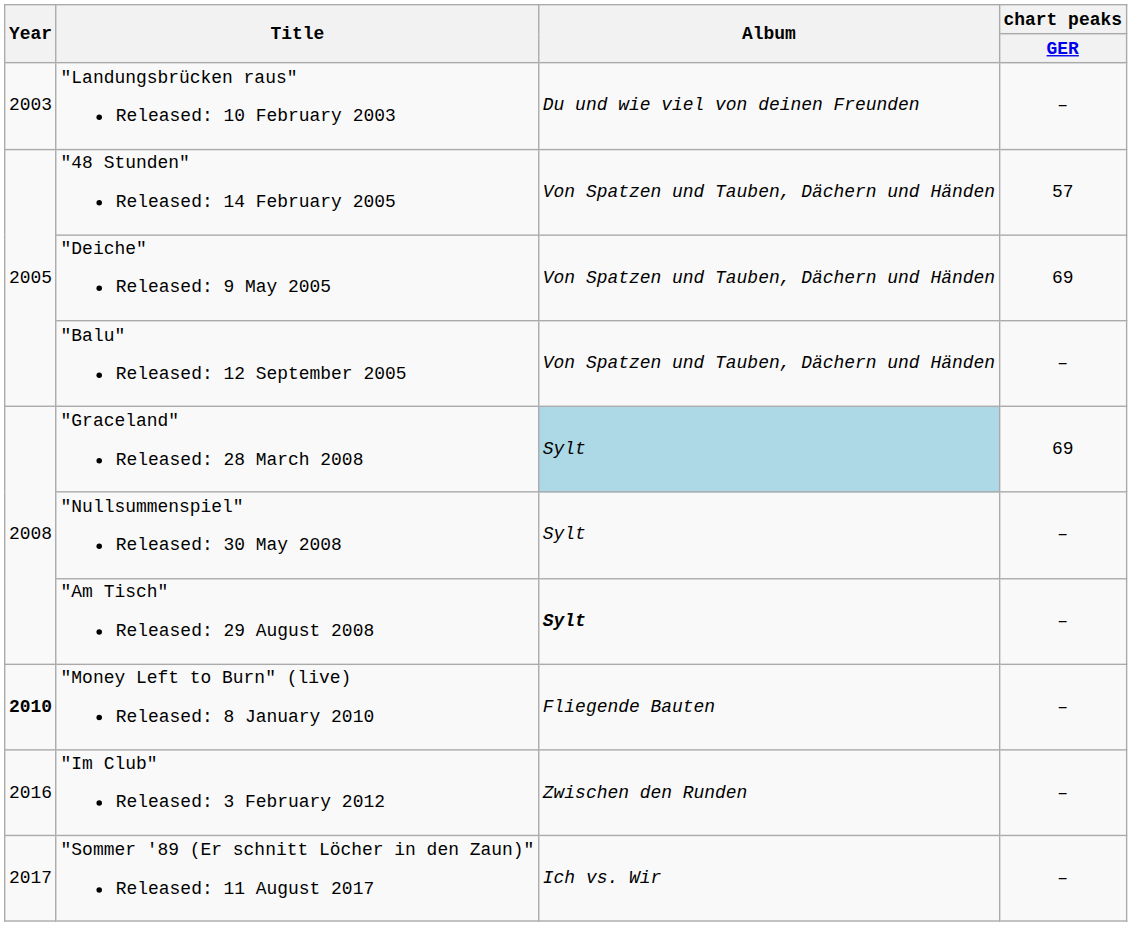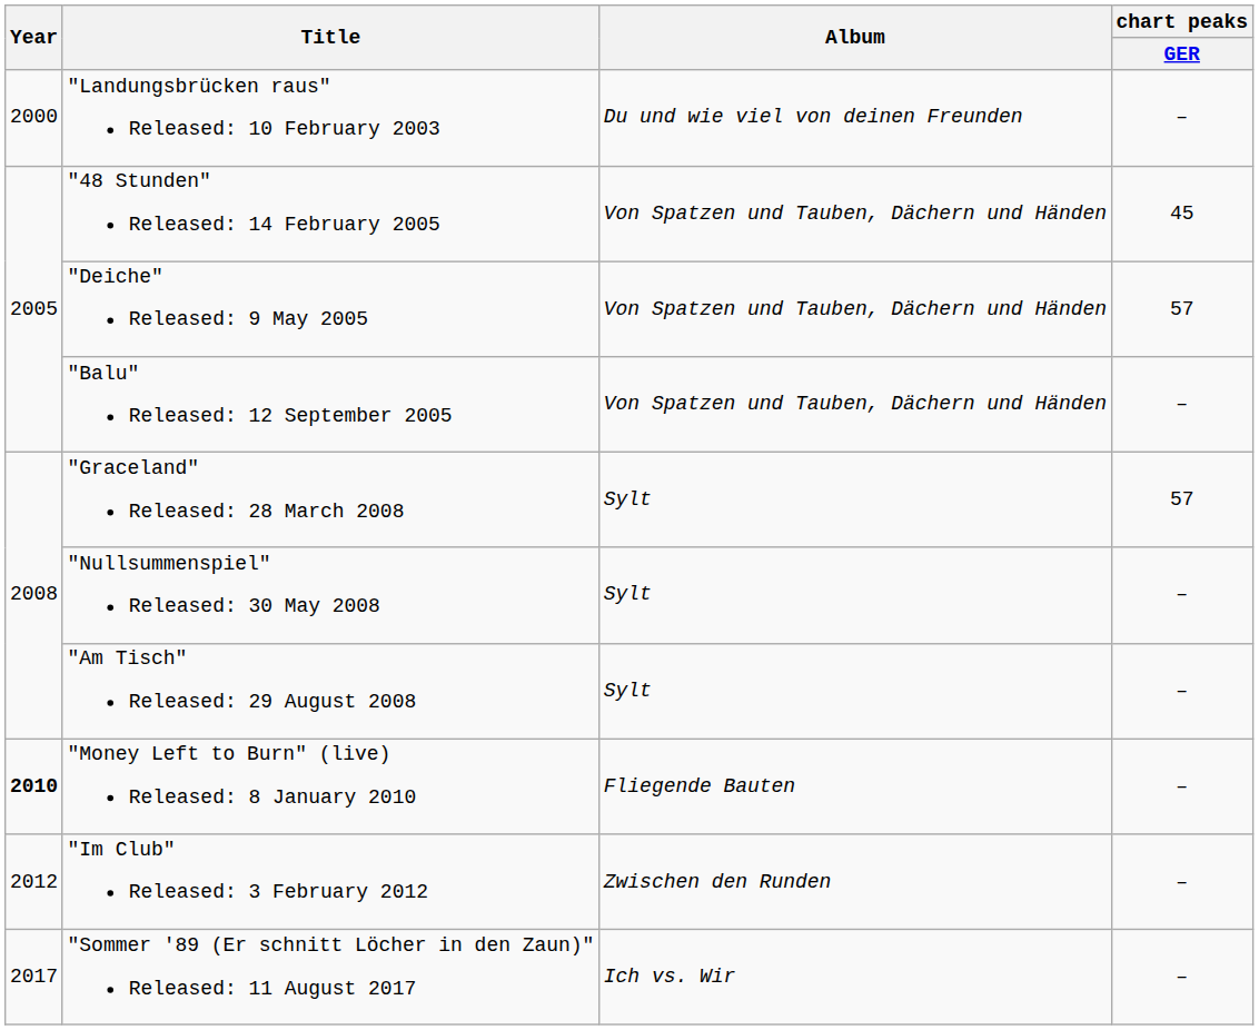 <table class="wikitable">
 <tr>
 <th scope="col" rowspan="2">Year</th>
 <th scope="col" rowspan="2">Title</th>
 <th scope="col" rowspan="2">Album</th>
 <th scope="col" colspan="3">chart peaks</th>
 </tr>
 <tr style="background:#ddd;">
 <th scope="col"><a href='#'>GER</a></th>
 </tr>
 <tr>
-<td>2003</td>
+<td>2000</td>
 <td>"Landungsbrücken raus"<br><ul><li>Released: 10 February 2003</li></ul></td>
 <td><em>Du und wie viel von deinen Freunden</em></td>
 <td style="text-align:center;" >–</td>
 </tr>
 <tr>
 <td rowspan="3" style="text-align:center;">2005</td>
 <td>"48 Stunden"<br><ul><li>Released: 14 February 2005</li></ul></td>
 <td><em>Von Spatzen und Tauben, Dächern und Händen</em></td>
-<td style="text-align:center;" >57</td>
+<td style="text-align:center;" >45</td>
 </tr>
 <tr>
 <td>"Deiche"<br><ul><li>Released: 9 May 2005</li></ul></td>
 <td><em>Von Spatzen und Tauben, Dächern und Händen</em></td>
-<td style="text-align:center;" >69</td>
+<td style="text-align:center;" >57</td>
 </tr>
 <tr>
 <td>"Balu"<br><ul><li>Released: 12 September 2005</li></ul></td>
 <td><em>Von Spatzen und Tauben, Dächern und Händen</em></td>
 <td style="text-align:center;" >–</td>
 </tr>
 <tr>
 <td rowspan="3" style="text-align:center;">2008</td>
 <td>"Graceland"<br><ul><li>Released: 28 March 2008</li></ul></td>
-<td style="background: lightblue;"><em>Sylt</em></td>
-<td style="text-align:center;" >69</td>
+<td><em>Sylt</em></td>
+<td style="text-align:center;" >57</td>
 </tr>
 <tr>
 <td>"Nullsummenspiel"<br><ul><li>Released: 30 May 2008</li></ul></td>
 <td><em>Sylt</em></td>
 <td style="text-align:center;" >–</td>
 </tr>
 <tr>
 <td>"Am Tisch"<br><ul><li>Released: 29 August 2008</li></ul></td>
-<td><strong><em>Sylt</em></strong></td>
+<td><em>Sylt</em></td>
 <td style="text-align:center;" >–</td>
 </tr>
 <tr>
 <td><strong>2010</strong></td>
 <td>"Money Left to Burn" (live)<br><ul><li>Released: 8 January 2010</li></ul></td>
 <td><em>Fliegende Bauten</em></td>
 <td style="text-align:center;" >–</td>
 </tr>
 <tr>
-<td>2016</td>
+<td>2012</td>
 <td>"Im Club"<br><ul><li>Released: 3 February 2012</li></ul></td>
 <td><em>Zwischen den Runden</em></td>
 <td style="text-align:center;" >–</td>
 </tr>
 <tr>
 <td>2017</td>
 <td>"Sommer '89 (Er schnitt Löcher in den Zaun)"<br><ul><li>Released: 11 August 2017</li></ul></td>
 <td><em>Ich vs. Wir</em></td>
 <td style="text-align:center;" >–</td>
 </tr>
 </table>
